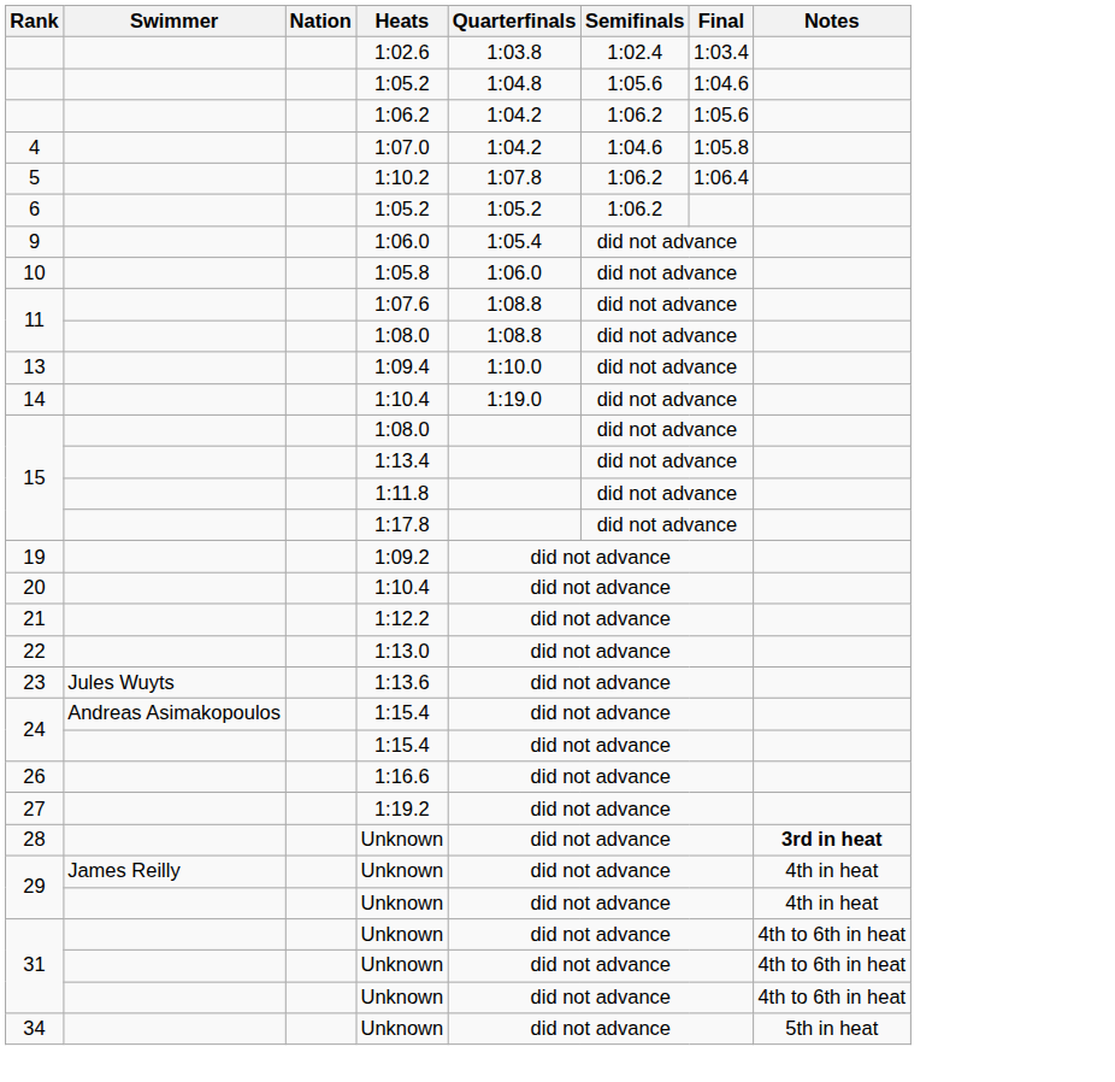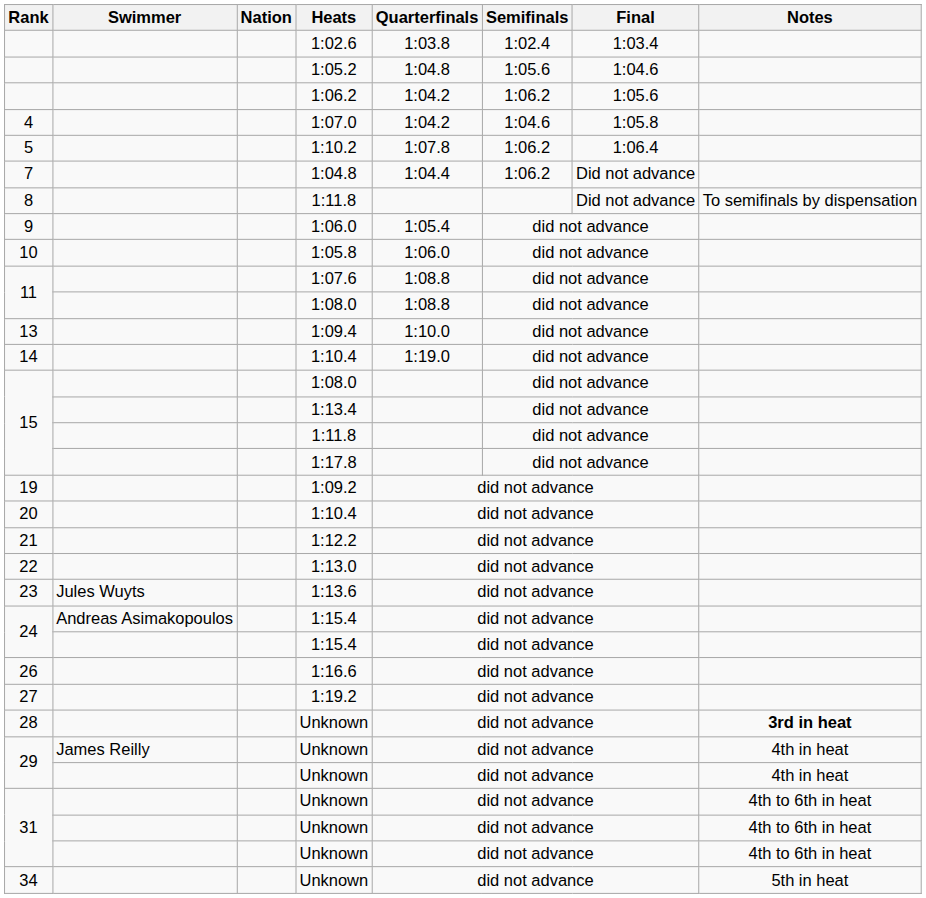 <table class="wikitable sortable" style="text-align:center">
 <tr>
 <th>Rank</th>
 <th>Swimmer</th>
 <th>Nation</th>
 <th>Heats</th>
 <th>Quarterfinals</th>
 <th>Semifinals</th>
 <th>Final</th>
 <th>Notes</th>
 </tr>
 <tr>
 <td></td>
 <td align=left></td>
 <td align=left></td>
 <td>1:02.6</td>
 <td>1:03.8</td>
 <td>1:02.4</td>
 <td>1:03.4</td>
 <td></td>
 </tr>
 <tr>
 <td></td>
 <td align=left></td>
 <td align=left></td>
 <td>1:05.2</td>
 <td>1:04.8</td>
 <td>1:05.6</td>
 <td>1:04.6</td>
 <td></td>
 </tr>
 <tr>
 <td></td>
 <td align=left></td>
 <td align=left></td>
 <td>1:06.2</td>
 <td>1:04.2</td>
 <td>1:06.2</td>
 <td>1:05.6</td>
 <td></td>
 </tr>
 <tr>
 <td>4</td>
 <td align=left></td>
 <td align=left></td>
 <td>1:07.0</td>
 <td>1:04.2</td>
 <td>1:04.6</td>
 <td>1:05.8</td>
 <td></td>
 </tr>
 <tr>
 <td>5</td>
 <td align=left></td>
 <td align=left></td>
 <td>1:10.2</td>
 <td>1:07.8</td>
 <td>1:06.2</td>
 <td>1:06.4</td>
 <td></td>
 </tr>
 <tr>
-<td>6</td>
+<td>7</td>
 <td align=left></td>
 <td align=left></td>
-<td>1:05.2</td>
-<td>1:05.2</td>
+<td>1:04.8</td>
+<td>1:04.4</td>
 <td>1:06.2</td>
+<td>Did not advance</td>
+<td></td>
+</tr>
+<tr>
+<td>8</td>
+<td align=left></td>
+<td align=left></td>
+<td>1:11.8</td>
 <td></td>
 <td></td>
+<td>Did not advance</td>
+<td>To semifinals by dispensation</td>
 </tr>
 <tr>
 <td>9</td>
 <td align=left></td>
 <td align=left></td>
 <td>1:06.0</td>
 <td>1:05.4</td>
 <td colspan=2>did not advance</td>
 <td></td>
 </tr>
 <tr>
 <td>10</td>
 <td align=left></td>
 <td align=left></td>
 <td>1:05.8</td>
 <td>1:06.0</td>
 <td colspan=2>did not advance</td>
 <td></td>
 </tr>
 <tr>
 <td rowspan=2>11</td>
 <td align=left></td>
 <td align=left></td>
 <td>1:07.6</td>
 <td>1:08.8</td>
 <td colspan=2>did not advance</td>
 <td></td>
 </tr>
 <tr>
 <td align=left></td>
 <td align=left></td>
 <td>1:08.0</td>
 <td>1:08.8</td>
 <td colspan=2>did not advance</td>
 <td></td>
 </tr>
 <tr>
 <td>13</td>
 <td align=left></td>
 <td align=left></td>
 <td>1:09.4</td>
 <td>1:10.0</td>
 <td colspan=2>did not advance</td>
 <td></td>
 </tr>
 <tr>
 <td>14</td>
 <td align=left></td>
 <td align=left></td>
 <td>1:10.4</td>
 <td>1:19.0</td>
 <td colspan=2>did not advance</td>
 <td></td>
 </tr>
 <tr>
 <td rowspan=4>15</td>
 <td align=left></td>
 <td align=left></td>
 <td>1:08.0</td>
 <td></td>
 <td colspan=2>did not advance</td>
 <td></td>
 </tr>
 <tr>
 <td align=left></td>
 <td align=left></td>
 <td>1:13.4</td>
 <td></td>
 <td colspan=2>did not advance</td>
 <td></td>
 </tr>
 <tr>
 <td align=left></td>
 <td align=left></td>
 <td>1:11.8</td>
 <td></td>
 <td colspan=2>did not advance</td>
 <td></td>
 </tr>
 <tr>
 <td align=left></td>
 <td align=left></td>
 <td>1:17.8</td>
 <td></td>
 <td colspan=2>did not advance</td>
 <td></td>
 </tr>
 <tr>
 <td>19</td>
 <td align=left></td>
 <td align=left></td>
 <td>1:09.2</td>
 <td colspan=3>did not advance</td>
 <td></td>
 </tr>
 <tr>
 <td>20</td>
 <td align=left></td>
 <td align=left></td>
 <td>1:10.4</td>
 <td colspan=3>did not advance</td>
 <td></td>
 </tr>
 <tr>
 <td>21</td>
 <td align=left></td>
 <td align=left></td>
 <td>1:12.2</td>
 <td colspan=3>did not advance</td>
 <td></td>
 </tr>
 <tr>
 <td>22</td>
 <td align=left></td>
 <td align=left></td>
 <td>1:13.0</td>
 <td colspan=3>did not advance</td>
 <td></td>
 </tr>
 <tr>
 <td>23</td>
 <td align=left>Jules Wuyts</td>
 <td align=left></td>
 <td>1:13.6</td>
 <td colspan=3>did not advance</td>
 <td></td>
 </tr>
 <tr>
 <td rowspan=2>24</td>
 <td align=left>Andreas Asimakopoulos</td>
 <td align=left></td>
 <td>1:15.4</td>
 <td colspan=3>did not advance</td>
 <td></td>
 </tr>
 <tr>
 <td align=left></td>
 <td align=left></td>
 <td>1:15.4</td>
 <td colspan=3>did not advance</td>
 <td></td>
 </tr>
 <tr>
 <td>26</td>
 <td align=left></td>
 <td align=left></td>
 <td>1:16.6</td>
 <td colspan=3>did not advance</td>
 <td></td>
 </tr>
 <tr>
 <td>27</td>
 <td align=left></td>
 <td align=left></td>
 <td>1:19.2</td>
 <td colspan=3>did not advance</td>
 <td></td>
 </tr>
 <tr>
 <td>28</td>
 <td align=left></td>
 <td align=left></td>
 <td>Unknown</td>
 <td colspan=3>did not advance</td>
 <td><strong>3rd in heat</strong></td>
 </tr>
 <tr>
 <td rowspan=2>29</td>
 <td align=left>James Reilly</td>
 <td align=left></td>
 <td>Unknown</td>
 <td colspan=3>did not advance</td>
 <td>4th in heat</td>
 </tr>
 <tr>
 <td align=left></td>
 <td align=left></td>
 <td>Unknown</td>
 <td colspan=3>did not advance</td>
 <td>4th in heat</td>
 </tr>
 <tr>
 <td rowspan=3>31</td>
 <td align=left></td>
 <td align=left></td>
 <td>Unknown</td>
 <td colspan=3>did not advance</td>
 <td>4th to 6th in heat</td>
 </tr>
 <tr>
 <td align=left></td>
 <td align=left></td>
 <td>Unknown</td>
 <td colspan=3>did not advance</td>
 <td>4th to 6th in heat</td>
 </tr>
 <tr>
 <td align=left></td>
 <td align=left></td>
 <td>Unknown</td>
 <td colspan=3>did not advance</td>
 <td>4th to 6th in heat</td>
 </tr>
 <tr>
 <td>34</td>
 <td align=left></td>
 <td align=left></td>
 <td>Unknown</td>
 <td colspan=3>did not advance</td>
 <td>5th in heat</td>
 </tr>
 </table>
